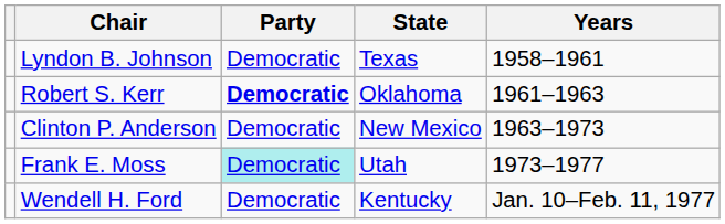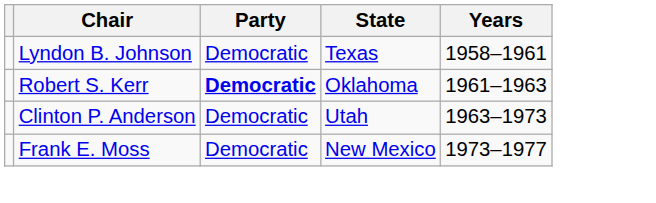 <table class="wikitable">
 <tr>
 <th></th>
 <th>Chair</th>
 <th>Party</th>
 <th>State</th>
 <th>Years</th>
 </tr>
 <tr>
 <td></td>
 <td><a href='#'>Lyndon B. Johnson</a></td>
 <td><a href='#'>Democratic</a></td>
 <td><a href='#'>Texas</a></td>
 <td>1958–1961</td>
 </tr>
 <tr>
 <td></td>
 <td><a href='#'>Robert S. Kerr</a></td>
 <td><strong><a href='#'>Democratic</a></strong></td>
 <td><a href='#'>Oklahoma</a></td>
 <td>1961–1963</td>
 </tr>
 <tr>
 <td></td>
 <td><a href='#'>Clinton P. Anderson</a></td>
 <td><a href='#'>Democratic</a></td>
-<td><a href='#'>New Mexico</a></td>
+<td><a href='#'>Utah</a></td>
 <td>1963–1973</td>
 </tr>
 <tr>
 <td></td>
 <td><a href='#'>Frank E. Moss</a></td>
-<td style="background: paleturquoise;"><a href='#'>Democratic</a></td>
-<td><a href='#'>Utah</a></td>
+<td><a href='#'>Democratic</a></td>
+<td><a href='#'>New Mexico</a></td>
 <td>1973–1977</td>
 </tr>
-<tr>
-<td></td>
-<td><a href='#'>Wendell H. Ford</a></td>
-<td><a href='#'>Democratic</a></td>
-<td><a href='#'>Kentucky</a></td>
-<td>Jan. 10–Feb. 11, 1977</td>
-</tr>
 </table>
